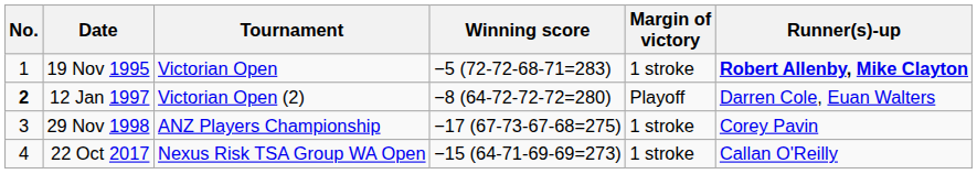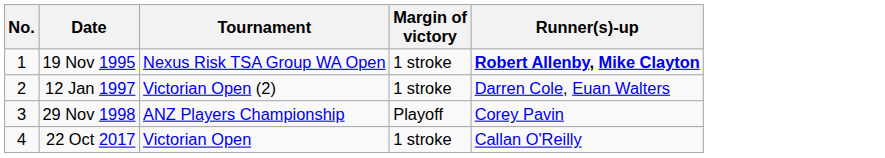 <table class="wikitable" style="font-size:95%;">
 <tr>
 <th>No.</th>
 <th>Date</th>
 <th>Tournament</th>
-<th>Winning score</th>
 <th>Margin of<br>victory</th>
 <th>Runner(s)-up</th>
 </tr>
 <tr>
 <td align=center>1</td>
 <td align=right>19 Nov <a href='#'>1995</a></td>
-<td><a href='#'>Victorian Open</a></td>
-<td>−5 (72-72-68-71=283)</td>
+<td><a href='#'>Nexus Risk TSA Group WA Open</a></td>
 <td>1 stroke</td>
 <td><strong> <a href='#'>Robert Allenby</a>,  <a href='#'>Mike Clayton</a></strong></td>
 </tr>
 <tr>
-<td align=center><strong>2</strong></td>
+<td align=center>2</td>
 <td align=right>12 Jan <a href='#'>1997</a></td>
 <td><a href='#'>Victorian Open</a> (2)</td>
-<td>−8 (64-72-72-72=280)</td>
-<td>Playoff</td>
+<td>1 stroke</td>
 <td> <a href='#'>Darren Cole</a>,  <a href='#'>Euan Walters</a></td>
 </tr>
 <tr>
 <td align=center>3</td>
 <td align=right>29 Nov <a href='#'>1998</a></td>
 <td><a href='#'>ANZ Players Championship</a></td>
-<td>−17 (67-73-67-68=275)</td>
-<td>1 stroke</td>
+<td>Playoff</td>
 <td> <a href='#'>Corey Pavin</a></td>
 </tr>
 <tr>
 <td align=center>4</td>
 <td align=right>22 Oct <a href='#'>2017</a></td>
-<td><a href='#'>Nexus Risk TSA Group WA Open</a></td>
-<td>−15 (64-71-69-69=273)</td>
+<td><a href='#'>Victorian Open</a></td>
 <td>1 stroke</td>
 <td> <a href='#'>Callan O'Reilly</a></td>
 </tr>
 </table>
